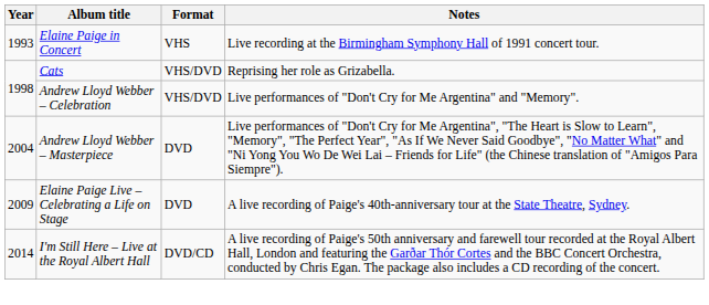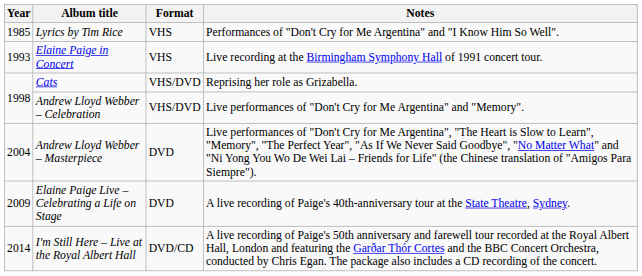 <table class=wikitable>
 <tr>
 <th>Year</th>
 <th>Album title</th>
 <th>Format</th>
 <th>Notes</th>
+</tr>
+<tr>
+<td>1985</td>
+<td><em>Lyrics by Tim Rice</em></td>
+<td>VHS</td>
+<td>Performances of "Don't Cry for Me Argentina" and "I Know Him So Well".</td>
 </tr>
 <tr>
 <td>1993</td>
 <td><em><a href='#'>Elaine Paige in Concert</a></em></td>
 <td>VHS</td>
 <td>Live recording at the <a href='#'>Birmingham Symphony Hall</a> of 1991 concert tour.</td>
 </tr>
 <tr>
 <td rowspan="2">1998</td>
 <td><em><a href='#'>Cats</a></em></td>
 <td>VHS/DVD</td>
 <td>Reprising her role as Grizabella.</td>
 </tr>
 <tr>
 <td><em>Andrew Lloyd Webber – Celebration</em></td>
 <td>VHS/DVD</td>
 <td>Live performances of "Don't Cry for Me Argentina" and "Memory".</td>
 </tr>
 <tr>
 <td>2004</td>
 <td><em>Andrew Lloyd Webber – Masterpiece</em></td>
 <td>DVD</td>
 <td>Live performances of "Don't Cry for Me Argentina", "The Heart is Slow to Learn", "Memory", "The Perfect Year", "As If We Never Said Goodbye", "<a href='#'>No Matter What</a>" and "Ni Yong You Wo De Wei Lai – Friends for Life" (the Chinese translation of "Amigos Para Siempre").</td>
 </tr>
 <tr>
 <td>2009</td>
 <td><em>Elaine Paige Live – Celebrating a Life on Stage</em></td>
 <td>DVD</td>
 <td>A live recording of Paige's 40th-anniversary tour at the <a href='#'>State Theatre</a>, <a href='#'>Sydney</a>.</td>
 </tr>
 <tr>
 <td>2014</td>
 <td><em>I'm Still Here – Live at the Royal Albert Hall</em></td>
 <td>DVD/CD</td>
 <td>A live recording of Paige's 50th anniversary and farewell tour recorded at the Royal Albert Hall, London and featuring the <a href='#'>Garðar Thór Cortes</a> and the BBC Concert Orchestra, conducted by Chris Egan. The package also includes a CD recording of the concert.</td>
 </tr>
 </table>
